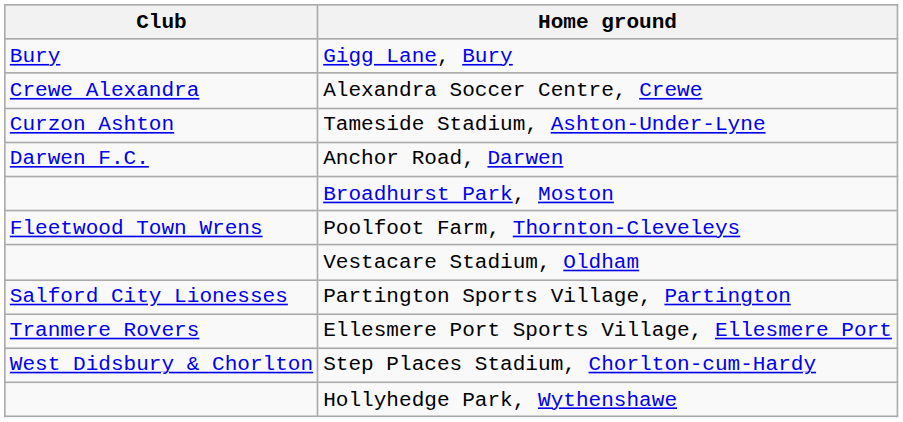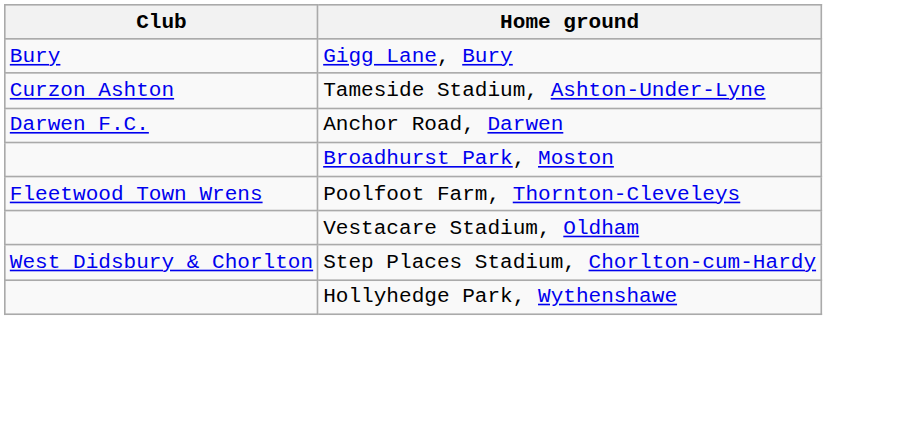 <table class="wikitable" border="1">
 <tr>
 <th>Club</th>
 <th>Home ground</th>
 </tr>
 <tr>
 <td><a href='#'>Bury</a></td>
 <td><a href='#'>Gigg Lane</a>, <a href='#'>Bury</a></td>
-</tr>
-<tr>
-<td><a href='#'>Crewe Alexandra</a></td>
-<td>Alexandra Soccer Centre, <a href='#'>Crewe</a></td>
 </tr>
 <tr>
 <td><a href='#'>Curzon Ashton</a></td>
 <td>Tameside Stadium, <a href='#'>Ashton-Under-Lyne</a></td>
 </tr>
 <tr>
 <td><a href='#'>Darwen F.C.</a></td>
 <td>Anchor Road, <a href='#'>Darwen</a></td>
 </tr>
 <tr>
 <td></td>
 <td><a href='#'>Broadhurst Park</a>, <a href='#'>Moston</a></td>
 </tr>
 <tr>
 <td><a href='#'>Fleetwood Town Wrens</a></td>
 <td>Poolfoot Farm, <a href='#'>Thornton-Cleveleys</a></td>
 </tr>
 <tr>
 <td></td>
 <td>Vestacare Stadium, <a href='#'>Oldham</a></td>
 </tr>
 <tr>
-<td><a href='#'>Salford City Lionesses</a></td>
-<td>Partington Sports Village, <a href='#'>Partington</a></td>
-</tr>
-<tr>
-<td><a href='#'>Tranmere Rovers</a></td>
-<td>Ellesmere Port Sports Village, <a href='#'>Ellesmere Port</a></td>
-</tr>
-<tr>
 <td><a href='#'>West Didsbury & Chorlton</a></td>
 <td>Step Places Stadium, <a href='#'>Chorlton-cum-Hardy</a></td>
 </tr>
 <tr>
 <td></td>
 <td>Hollyhedge Park, <a href='#'>Wythenshawe</a></td>
 </tr>
 </table>
